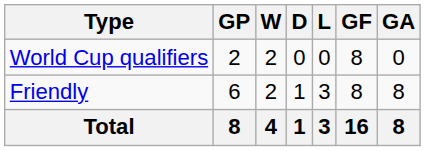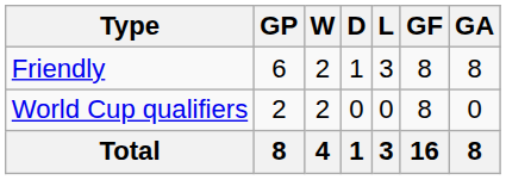 <table class="wikitable" style="text-align:center">
 <tr>
 <th>Type</th>
 <th>GP</th>
 <th>W</th>
 <th>D</th>
 <th>L</th>
 <th>GF</th>
 <th>GA</th>
 </tr>
 <tr>
+<td align=left><a href='#'>Friendly</a></td>
+<td>6</td>
+<td>2</td>
+<td>1</td>
+<td>3</td>
+<td>8</td>
+<td>8</td>
+</tr>
+<tr>
 <td align=left><a href='#'>World Cup qualifiers</a></td>
 <td>2</td>
 <td>2</td>
 <td>0</td>
 <td>0</td>
 <td>8</td>
 <td>0</td>
-</tr>
-<tr>
-<td align=left><a href='#'>Friendly</a></td>
-<td>6</td>
-<td>2</td>
-<td>1</td>
-<td>3</td>
-<td>8</td>
-<td>8</td>
 </tr>
 <tr>
 <th>Total</th>
 <th>8</th>
 <th>4</th>
 <th>1</th>
 <th>3</th>
 <th>16</th>
 <th>8</th>
 </tr>
 </table>
